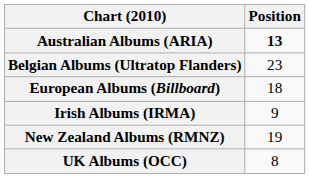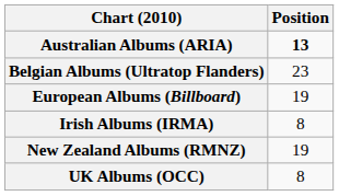 <table class="wikitable sortable plainrowheaders" style="text-align:center">
 <tr>
 <th scope="col">Chart (2010)</th>
 <th scope="col">Position</th>
 </tr>
 <tr>
 <th scope="row">Australian Albums (ARIA)</th>
 <td><strong>13</strong></td>
 </tr>
 <tr>
 <th scope="row">Belgian Albums (Ultratop Flanders)</th>
 <td>23</td>
 </tr>
 <tr>
 <th scope="row">European Albums (<em>Billboard</em>)</th>
-<td>18</td>
+<td>19</td>
 </tr>
 <tr>
 <th scope="row">Irish Albums (IRMA)</th>
-<td>9</td>
+<td>8</td>
 </tr>
 <tr>
 <th scope="row">New Zealand Albums (RMNZ)</th>
 <td>19</td>
 </tr>
 <tr>
 <th scope="row">UK Albums (OCC)</th>
 <td>8</td>
 </tr>
 </table>
